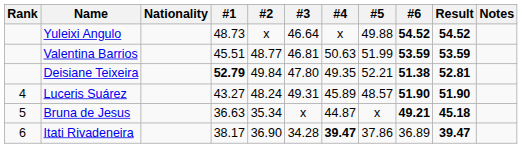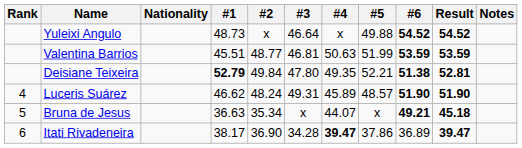 <table class="wikitable sortable" style="text-align:center">
 <tr>
 <th>Rank</th>
 <th>Name</th>
 <th>Nationality</th>
 <th>#1</th>
 <th>#2</th>
 <th>#3</th>
 <th>#4</th>
 <th>#5</th>
 <th>#6</th>
 <th>Result</th>
 <th>Notes</th>
 </tr>
 <tr>
 <td></td>
 <td align=left><a href='#'>Yuleixi Angulo</a></td>
 <td align=left></td>
 <td>48.73</td>
 <td>x</td>
 <td>46.64</td>
 <td>x</td>
 <td>49.88</td>
 <td><strong>54.52</strong></td>
 <td><strong>54.52</strong></td>
 <td></td>
 </tr>
 <tr>
 <td></td>
 <td align=left><a href='#'>Valentina Barrios</a></td>
 <td align=left></td>
 <td>45.51</td>
 <td>48.77</td>
 <td>46.81</td>
 <td>50.63</td>
 <td>51.99</td>
 <td><strong>53.59</strong></td>
 <td><strong>53.59</strong></td>
 <td></td>
 </tr>
 <tr>
 <td></td>
 <td align=left><a href='#'>Deisiane Teixeira</a></td>
 <td align=left></td>
 <td><strong>52.79</strong></td>
 <td>49.84</td>
 <td>47.80</td>
 <td>49.35</td>
 <td>52.21</td>
 <td><strong>51.38</strong></td>
 <td><strong>52.81</strong></td>
 <td></td>
 </tr>
 <tr>
 <td>4</td>
 <td align=left><a href='#'>Luceris Suárez</a></td>
 <td align=left></td>
-<td>43.27</td>
+<td>46.62</td>
 <td>48.24</td>
 <td>49.31</td>
 <td>45.89</td>
 <td>48.57</td>
 <td><strong>51.90</strong></td>
 <td><strong>51.90</strong></td>
 <td></td>
 </tr>
 <tr>
 <td>5</td>
 <td align=left><a href='#'>Bruna de Jesus</a></td>
 <td align=left></td>
 <td>36.63</td>
 <td>35.34</td>
 <td>x</td>
-<td>44.87</td>
+<td>44.07</td>
 <td>x</td>
 <td><strong>49.21</strong></td>
 <td><strong>45.18</strong></td>
 <td></td>
 </tr>
 <tr>
 <td>6</td>
 <td align=left><a href='#'>Itati Rivadeneira</a></td>
 <td align=left></td>
 <td>38.17</td>
 <td>36.90</td>
 <td>34.28</td>
 <td><strong>39.47</strong></td>
 <td>37.86</td>
 <td>36.89</td>
 <td><strong>39.47</strong></td>
 <td></td>
 </tr>
 </table>
